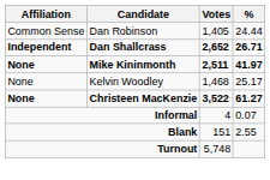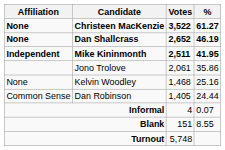 <table class="wikitable col3right col4right" style="font-size:90%">
 <tr>
 <th>Affiliation</th>
 <th>Candidate</th>
 <th>Votes</th>
 <th>%</th>
 </tr>
 <tr>
-<td>Common Sense</td>
-<td>Dan Robinson</td>
-<td>1,405</td>
-<td>24.44</td>
+<td><strong>None</strong></td>
+<td><strong>Christeen MacKenzie</strong></td>
+<td><strong>3,522</strong></td>
+<td><strong>61.27</strong></td>
+</tr>
+<tr>
+<td><strong>None</strong></td>
+<td><strong>Dan Shallcrass</strong></td>
+<td><strong>2,652</strong></td>
+<td><strong>46.19</strong></td>
 </tr>
 <tr>
 <td><strong>Independent</strong></td>
-<td><strong>Dan Shallcrass</strong></td>
-<td><strong>2,652</strong></td>
-<td><strong>26.71</strong></td>
+<td><strong>Mike Kininmonth</strong></td>
+<td><strong>2,511</strong></td>
+<td><strong>41.95</strong></td>
 </tr>
 <tr>
-<td><strong>None</strong></td>
-<td><strong>Mike Kininmonth</strong></td>
-<td><strong>2,511</strong></td>
-<td><strong>41.97</strong></td>
+<td></td>
+<td>Jono Trolove</td>
+<td>2,061</td>
+<td>35.86</td>
 </tr>
 <tr>
 <td>None</td>
 <td>Kelvin Woodley</td>
 <td>1,468</td>
-<td>25.17</td>
+<td>25.16</td>
 </tr>
 <tr>
-<td><strong>None</strong></td>
-<td><strong>Christeen MacKenzie</strong></td>
-<td><strong>3,522</strong></td>
-<td><strong>61.27</strong></td>
+<td>Common Sense</td>
+<td>Dan Robinson</td>
+<td>1,405</td>
+<td>24.44</td>
 </tr>
 <tr>
 <td colspan="2" style="text-align:right"><strong>Informal</strong></td>
 <td style="text-align:right">4</td>
 <td>0.07</td>
 </tr>
 <tr>
 <td colspan="2" style="text-align:right"><strong>Blank</strong></td>
 <td style="text-align:right">151</td>
-<td>2.55</td>
+<td>8.55</td>
 </tr>
 <tr>
 <td colspan="2" style="text-align:right"><strong>Turnout</strong></td>
 <td style="text-align:right">5,748</td>
 <td></td>
 </tr>
 </table>
